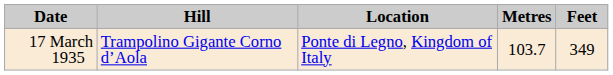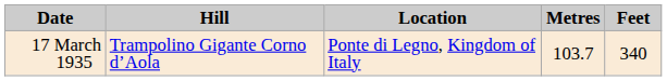 <table class="wikitable sortable" style="text-align:left; line-height:16px; width:46%;">
 <tr>
 <th style="background-color: #ccc;" width="80">Date</th>
 <th style="background-color: #ccc;" width="182">Hill</th>
 <th style="background-color: #ccc;" width="182">Location</th>
 <th style="background-color: #ccc;" width="42">Metres</th>
 <th style="background-color: #ccc;" width="42">Feet</th>
 </tr>
 <tr bgcolor=#FAEBD7>
 <td align=right>17 March 1935  </td>
 <td><a href='#'>Trampolino Gigante Corno d’Aola</a></td>
 <td><a href='#'>Ponte di Legno</a>, <a href='#'>Kingdom of Italy</a></td>
 <td align=center>103.7</td>
-<td align=center>349</td>
+<td align=center>340</td>
 </tr>
 </table>
